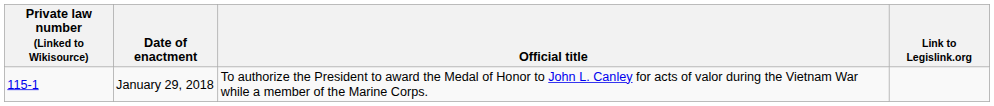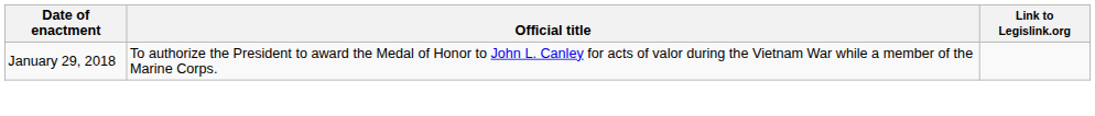 <table class="wikitable sortable">
 <tr valign=bottom>
-<th class="unsortable">Private law number<br><small>(Linked to Wikisource)</small></th>
 <th>Date of enactment</th>
 <th>Official title</th>
 <th class="unsortable" style="width:120px;"><small>Link to Legislink.org</small></th>
 </tr>
 <tr>
-<td><a href='#'>115-1</a></td>
 <td>January 29, 2018</td>
 <td>To authorize the President to award the Medal of Honor to <a href='#'>John L. Canley</a> for acts of valor during the Vietnam War while a member of the Marine Corps.</td>
 <td></td>
 </tr>
 </table>
